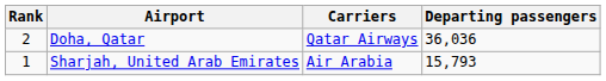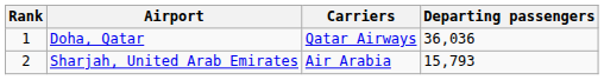 <table class="wikitable sortable" style="font-size: 95%">
 <tr>
 <th>Rank</th>
 <th>Airport</th>
 <th>Carriers</th>
 <th>Departing passengers</th>
 </tr>
 <tr>
-<td style="text-align:center;">2</td>
+<td style="text-align:center;">1</td>
 <td> <a href='#'>Doha, Qatar</a></td>
 <td><a href='#'>Qatar Airways</a></td>
 <td>36,036</td>
 </tr>
 <tr>
-<td style="text-align:center;">1</td>
+<td style="text-align:center;">2</td>
 <td> <a href='#'>Sharjah, United Arab Emirates</a></td>
 <td><a href='#'>Air Arabia</a></td>
 <td>15,793</td>
 </tr>
 </table>
